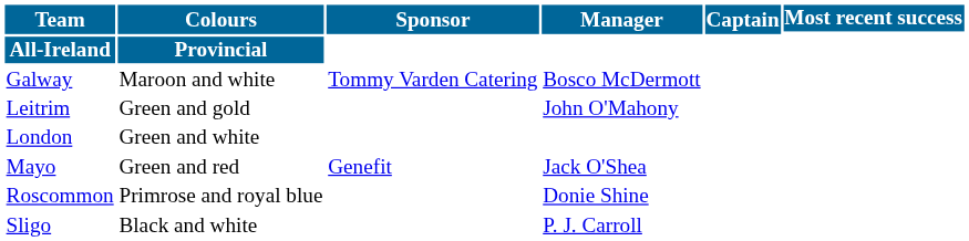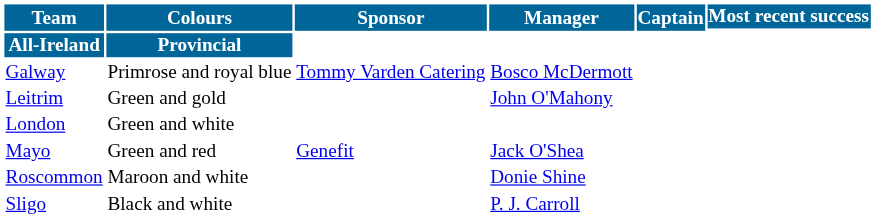 <table cellpadding="1" 1px #aaa 90%;">
 <tr style="background:#069; color:white;">
 <th rowspan="2">Team</th>
 <th rowspan="2">Colours</th>
 <th rowspan="2">Sponsor</th>
 <th rowspan="2">Manager</th>
 <th rowspan="2">Captain</th>
 <th colspan="2">Most recent success</th>
 </tr>
 <tr>
 </tr>
 <tr style="background:#069; color:white;">
 <th>All-Ireland</th>
 <th>Provincial</th>
 </tr>
 <tr>
 <td><a href='#'>Galway</a></td>
-<td> Maroon and white</td>
+<td> Primrose and royal blue</td>
 <td><a href='#'>Tommy Varden Catering</a></td>
 <td><a href='#'>Bosco McDermott</a></td>
 <td></td>
 <td></td>
 <td></td>
 </tr>
 <tr>
 <td><a href='#'>Leitrim</a></td>
 <td> Green and gold</td>
 <td></td>
 <td><a href='#'>John O'Mahony</a></td>
 <td></td>
 <td></td>
 <td></td>
 </tr>
 <tr>
 <td><a href='#'>London</a></td>
 <td> Green and white</td>
 <td></td>
 <td></td>
 <td></td>
 <td></td>
 <td></td>
 </tr>
 <tr>
 <td><a href='#'>Mayo</a></td>
 <td> Green and red</td>
 <td><a href='#'>Genefit</a></td>
 <td><a href='#'>Jack O'Shea</a></td>
 <td><a href='#'></a></td>
 <td></td>
 <td></td>
 </tr>
 <tr>
 <td><a href='#'>Roscommon</a></td>
-<td> Primrose and royal blue</td>
+<td> Maroon and white</td>
 <td></td>
 <td><a href='#'>Donie Shine</a></td>
 <td></td>
 <td></td>
 <td></td>
 </tr>
 <tr>
 <td><a href='#'>Sligo</a></td>
 <td> Black and white</td>
 <td></td>
 <td><a href='#'>P. J. Carroll</a></td>
 <td></td>
 <td></td>
 <td></td>
 </tr>
 </table>
